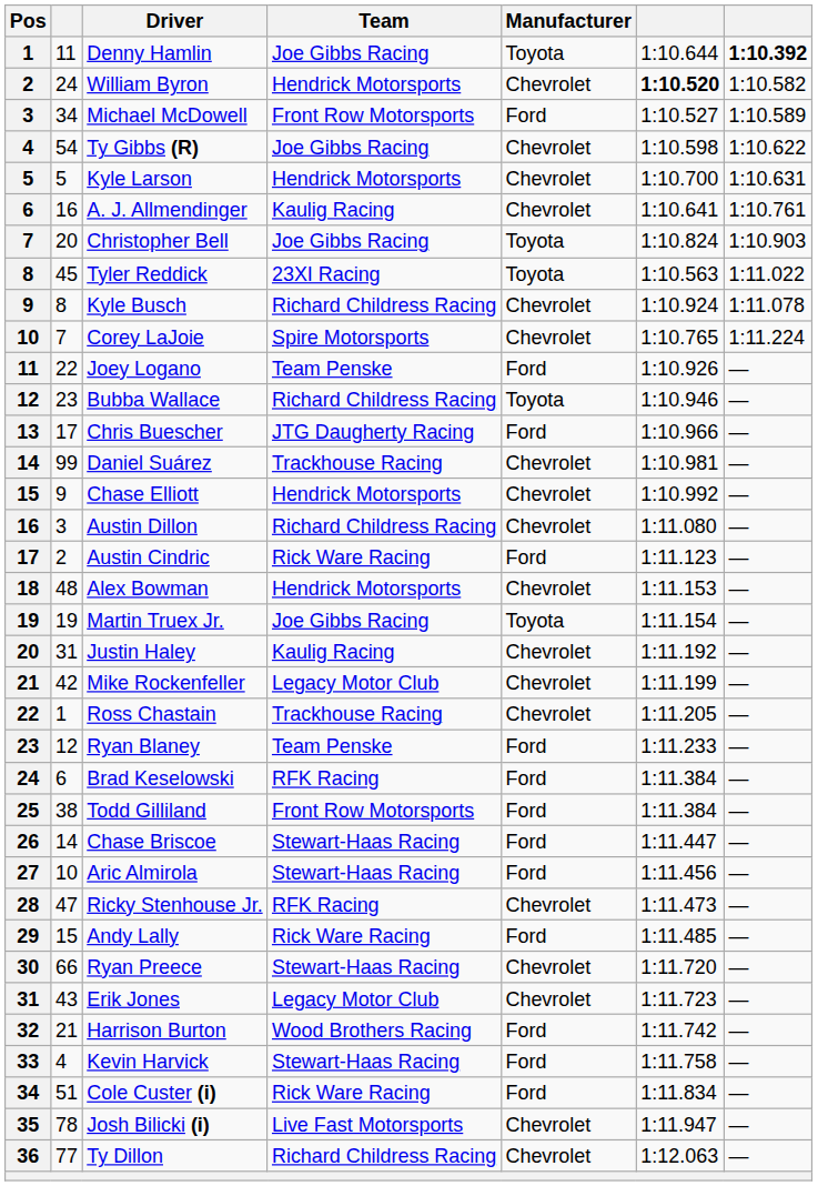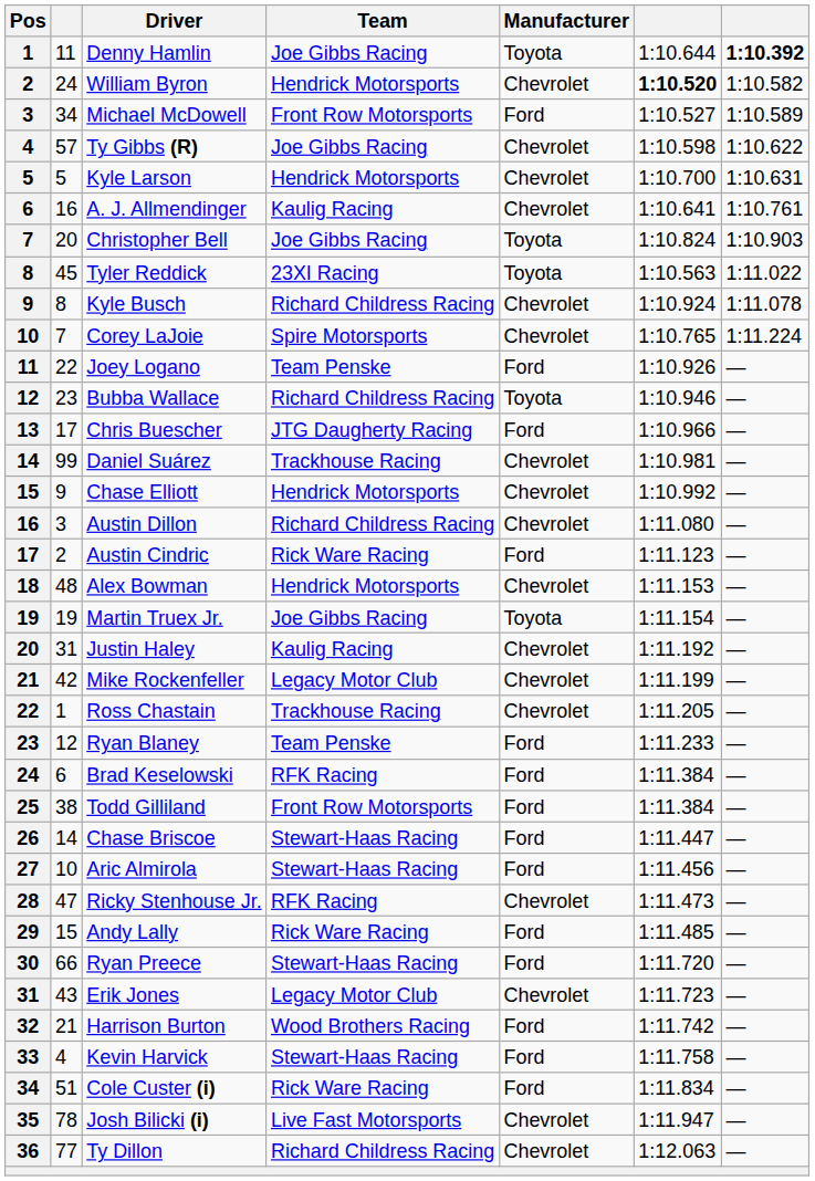 <table class="wikitable" style="font-size:95%">
 <tr>
 <th>Pos</th>
 <th></th>
 <th>Driver</th>
 <th>Team</th>
 <th>Manufacturer</th>
 <th></th>
 <th></th>
 </tr>
 <tr>
 <th>1</th>
 <td>11</td>
 <td><a href='#'>Denny Hamlin</a></td>
 <td><a href='#'>Joe Gibbs Racing</a></td>
 <td>Toyota</td>
 <td>1:10.644</td>
 <td><strong>1:10.392</strong></td>
 </tr>
 <tr>
 <th>2</th>
 <td>24</td>
 <td><a href='#'>William Byron</a></td>
 <td><a href='#'>Hendrick Motorsports</a></td>
 <td>Chevrolet</td>
 <td><strong>1:10.520</strong></td>
 <td>1:10.582</td>
 </tr>
 <tr>
 <th>3</th>
 <td>34</td>
 <td><a href='#'>Michael McDowell</a></td>
 <td><a href='#'>Front Row Motorsports</a></td>
 <td>Ford</td>
 <td>1:10.527</td>
 <td>1:10.589</td>
 </tr>
 <tr>
 <th>4</th>
-<td>54</td>
+<td>57</td>
 <td><a href='#'>Ty Gibbs</a> <strong>(R)</strong></td>
 <td><a href='#'>Joe Gibbs Racing</a></td>
 <td>Chevrolet</td>
 <td>1:10.598</td>
 <td>1:10.622</td>
 </tr>
 <tr>
 <th>5</th>
 <td>5</td>
 <td><a href='#'>Kyle Larson</a></td>
 <td><a href='#'>Hendrick Motorsports</a></td>
 <td>Chevrolet</td>
 <td>1:10.700</td>
 <td>1:10.631</td>
 </tr>
 <tr>
 <th>6</th>
 <td>16</td>
 <td><a href='#'>A. J. Allmendinger</a></td>
 <td><a href='#'>Kaulig Racing</a></td>
 <td>Chevrolet</td>
 <td>1:10.641</td>
 <td>1:10.761</td>
 </tr>
 <tr>
 <th>7</th>
 <td>20</td>
 <td><a href='#'>Christopher Bell</a></td>
 <td><a href='#'>Joe Gibbs Racing</a></td>
 <td>Toyota</td>
 <td>1:10.824</td>
 <td>1:10.903</td>
 </tr>
 <tr>
 <th>8</th>
 <td>45</td>
 <td><a href='#'>Tyler Reddick</a></td>
 <td><a href='#'>23XI Racing</a></td>
 <td>Toyota</td>
 <td>1:10.563</td>
 <td>1:11.022</td>
 </tr>
 <tr>
 <th>9</th>
 <td>8</td>
 <td><a href='#'>Kyle Busch</a></td>
 <td><a href='#'>Richard Childress Racing</a></td>
 <td>Chevrolet</td>
 <td>1:10.924</td>
 <td>1:11.078</td>
 </tr>
 <tr>
 <th>10</th>
 <td>7</td>
 <td><a href='#'>Corey LaJoie</a></td>
 <td><a href='#'>Spire Motorsports</a></td>
 <td>Chevrolet</td>
 <td>1:10.765</td>
 <td>1:11.224</td>
 </tr>
 <tr>
 <th>11</th>
 <td>22</td>
 <td><a href='#'>Joey Logano</a></td>
 <td><a href='#'>Team Penske</a></td>
 <td>Ford</td>
 <td>1:10.926</td>
 <td>—</td>
 </tr>
 <tr>
 <th>12</th>
 <td>23</td>
 <td><a href='#'>Bubba Wallace</a></td>
 <td><a href='#'>Richard Childress Racing</a></td>
 <td>Toyota</td>
 <td>1:10.946</td>
 <td>—</td>
 </tr>
 <tr>
 <th>13</th>
 <td>17</td>
 <td><a href='#'>Chris Buescher</a></td>
 <td><a href='#'>JTG Daugherty Racing</a></td>
 <td>Ford</td>
 <td>1:10.966</td>
 <td>—</td>
 </tr>
 <tr>
 <th>14</th>
 <td>99</td>
 <td><a href='#'>Daniel Suárez</a></td>
 <td><a href='#'>Trackhouse Racing</a></td>
 <td>Chevrolet</td>
 <td>1:10.981</td>
 <td>—</td>
 </tr>
 <tr>
 <th>15</th>
 <td>9</td>
 <td><a href='#'>Chase Elliott</a></td>
 <td><a href='#'>Hendrick Motorsports</a></td>
 <td>Chevrolet</td>
 <td>1:10.992</td>
 <td>—</td>
 </tr>
 <tr>
 <th>16</th>
 <td>3</td>
 <td><a href='#'>Austin Dillon</a></td>
 <td><a href='#'>Richard Childress Racing</a></td>
 <td>Chevrolet</td>
 <td>1:11.080</td>
 <td>—</td>
 </tr>
 <tr>
 <th>17</th>
 <td>2</td>
 <td><a href='#'>Austin Cindric</a></td>
 <td><a href='#'>Rick Ware Racing</a></td>
 <td>Ford</td>
 <td>1:11.123</td>
 <td>—</td>
 </tr>
 <tr>
 <th>18</th>
 <td>48</td>
 <td><a href='#'>Alex Bowman</a></td>
 <td><a href='#'>Hendrick Motorsports</a></td>
 <td>Chevrolet</td>
 <td>1:11.153</td>
 <td>—</td>
 </tr>
 <tr>
 <th>19</th>
 <td>19</td>
 <td><a href='#'>Martin Truex Jr.</a></td>
 <td><a href='#'>Joe Gibbs Racing</a></td>
 <td>Toyota</td>
 <td>1:11.154</td>
 <td>—</td>
 </tr>
 <tr>
 <th>20</th>
 <td>31</td>
 <td><a href='#'>Justin Haley</a></td>
 <td><a href='#'>Kaulig Racing</a></td>
 <td>Chevrolet</td>
 <td>1:11.192</td>
 <td>—</td>
 </tr>
 <tr>
 <th>21</th>
 <td>42</td>
 <td><a href='#'>Mike Rockenfeller</a></td>
 <td><a href='#'>Legacy Motor Club</a></td>
 <td>Chevrolet</td>
 <td>1:11.199</td>
 <td>—</td>
 </tr>
 <tr>
 <th>22</th>
 <td>1</td>
 <td><a href='#'>Ross Chastain</a></td>
 <td><a href='#'>Trackhouse Racing</a></td>
 <td>Chevrolet</td>
 <td>1:11.205</td>
 <td>—</td>
 </tr>
 <tr>
 <th>23</th>
 <td>12</td>
 <td><a href='#'>Ryan Blaney</a></td>
 <td><a href='#'>Team Penske</a></td>
 <td>Ford</td>
 <td>1:11.233</td>
 <td>—</td>
 </tr>
 <tr>
 <th>24</th>
 <td>6</td>
 <td><a href='#'>Brad Keselowski</a></td>
 <td><a href='#'>RFK Racing</a></td>
 <td>Ford</td>
 <td>1:11.384</td>
 <td>—</td>
 </tr>
 <tr>
 <th>25</th>
 <td>38</td>
 <td><a href='#'>Todd Gilliland</a></td>
 <td><a href='#'>Front Row Motorsports</a></td>
 <td>Ford</td>
 <td>1:11.384</td>
 <td>—</td>
 </tr>
 <tr>
 <th>26</th>
 <td>14</td>
 <td><a href='#'>Chase Briscoe</a></td>
 <td><a href='#'>Stewart-Haas Racing</a></td>
 <td>Ford</td>
 <td>1:11.447</td>
 <td>—</td>
 </tr>
 <tr>
 <th>27</th>
 <td>10</td>
 <td><a href='#'>Aric Almirola</a></td>
 <td><a href='#'>Stewart-Haas Racing</a></td>
 <td>Ford</td>
 <td>1:11.456</td>
 <td>—</td>
 </tr>
 <tr>
 <th>28</th>
 <td>47</td>
 <td><a href='#'>Ricky Stenhouse Jr.</a></td>
 <td><a href='#'>RFK Racing</a></td>
 <td>Chevrolet</td>
 <td>1:11.473</td>
 <td>—</td>
 </tr>
 <tr>
 <th>29</th>
 <td>15</td>
 <td><a href='#'>Andy Lally</a></td>
 <td><a href='#'>Rick Ware Racing</a></td>
 <td>Ford</td>
 <td>1:11.485</td>
 <td>—</td>
 </tr>
 <tr>
 <th>30</th>
 <td>66</td>
 <td><a href='#'>Ryan Preece</a></td>
 <td><a href='#'>Stewart-Haas Racing</a></td>
-<td>Chevrolet</td>
+<td>Ford</td>
 <td>1:11.720</td>
 <td>—</td>
 </tr>
 <tr>
 <th>31</th>
 <td>43</td>
 <td><a href='#'>Erik Jones</a></td>
 <td><a href='#'>Legacy Motor Club</a></td>
 <td>Chevrolet</td>
 <td>1:11.723</td>
 <td>—</td>
 </tr>
 <tr>
 <th>32</th>
 <td>21</td>
 <td><a href='#'>Harrison Burton</a></td>
 <td><a href='#'>Wood Brothers Racing</a></td>
 <td>Ford</td>
 <td>1:11.742</td>
 <td>—</td>
 </tr>
 <tr>
 <th>33</th>
 <td>4</td>
 <td><a href='#'>Kevin Harvick</a></td>
 <td><a href='#'>Stewart-Haas Racing</a></td>
 <td>Ford</td>
 <td>1:11.758</td>
 <td>—</td>
 </tr>
 <tr>
 <th>34</th>
 <td>51</td>
 <td><a href='#'>Cole Custer</a> <strong>(i)</strong></td>
 <td><a href='#'>Rick Ware Racing</a></td>
 <td>Ford</td>
 <td>1:11.834</td>
 <td>—</td>
 </tr>
 <tr>
 <th>35</th>
 <td>78</td>
 <td><a href='#'>Josh Bilicki</a> <strong>(i)</strong></td>
 <td><a href='#'>Live Fast Motorsports</a></td>
 <td>Chevrolet</td>
 <td>1:11.947</td>
 <td>—</td>
 </tr>
 <tr>
 <th>36</th>
 <td>77</td>
 <td><a href='#'>Ty Dillon</a></td>
 <td><a href='#'>Richard Childress Racing</a></td>
 <td>Chevrolet</td>
 <td>1:12.063</td>
 <td>—</td>
 </tr>
 <tr>
 <th colspan="7"></th>
 </tr>
 </table>
